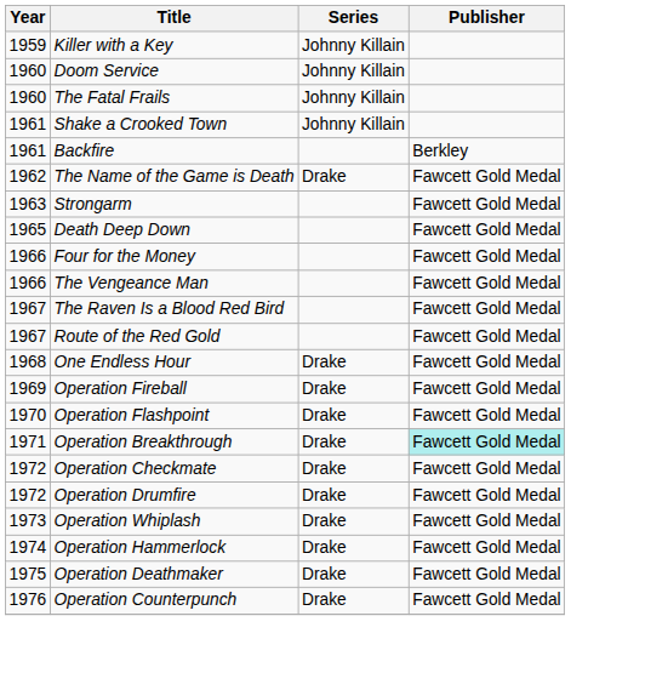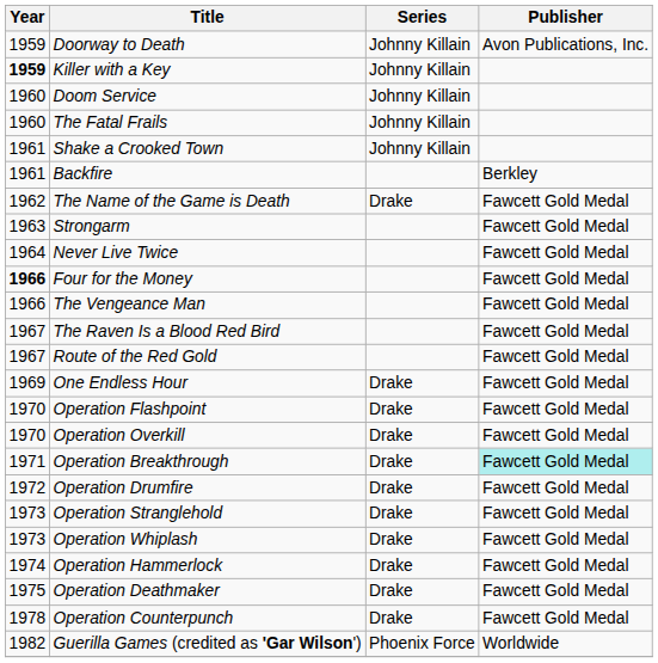 <table class="sortable wikitable">
 <tr>
 <th>Year</th>
 <th>Title</th>
 <th>Series</th>
 <th>Publisher</th>
 </tr>
 <tr>
 <td>1959</td>
+<td><em>Doorway to Death</em></td>
+<td>Johnny Killain</td>
+<td>Avon Publications, Inc.</td>
+</tr>
+<tr>
+<td><strong>1959</strong></td>
 <td><em>Killer with a Key</em></td>
 <td>Johnny Killain</td>
 <td></td>
 </tr>
 <tr>
 <td>1960</td>
 <td><em>Doom Service</em></td>
 <td>Johnny Killain</td>
 <td></td>
 </tr>
 <tr>
 <td>1960</td>
 <td><em>The Fatal Frails</em></td>
 <td>Johnny Killain</td>
 <td></td>
 </tr>
 <tr>
 <td>1961</td>
 <td><em>Shake a Crooked Town</em></td>
 <td>Johnny Killain</td>
 <td></td>
 </tr>
 <tr>
 <td>1961</td>
 <td><em>Backfire</em></td>
 <td></td>
 <td>Berkley</td>
 </tr>
 <tr>
 <td>1962</td>
 <td><em>The Name of the Game is Death</em></td>
 <td>Drake</td>
 <td>Fawcett Gold Medal</td>
 </tr>
 <tr>
 <td>1963</td>
 <td><em>Strongarm</em></td>
 <td></td>
 <td>Fawcett Gold Medal</td>
 </tr>
 <tr>
-<td>1965</td>
-<td><em>Death Deep Down</em></td>
+<td>1964</td>
+<td><em>Never Live Twice</em></td>
 <td></td>
 <td>Fawcett Gold Medal</td>
 </tr>
 <tr>
-<td>1966</td>
+<td><strong>1966</strong></td>
 <td><em>Four for the Money</em></td>
 <td></td>
 <td>Fawcett Gold Medal</td>
 </tr>
 <tr>
 <td>1966</td>
 <td><em>The Vengeance Man</em></td>
 <td></td>
 <td>Fawcett Gold Medal</td>
 </tr>
 <tr>
 <td>1967</td>
 <td><em>The Raven Is a Blood Red Bird</em></td>
 <td></td>
 <td>Fawcett Gold Medal</td>
 </tr>
 <tr>
 <td>1967</td>
 <td><em>Route of the Red Gold</em></td>
 <td></td>
 <td>Fawcett Gold Medal</td>
 </tr>
 <tr>
-<td>1968</td>
+<td>1969</td>
 <td><em>One Endless Hour</em></td>
-<td>Drake</td>
-<td>Fawcett Gold Medal</td>
-</tr>
-<tr>
-<td>1969</td>
-<td><em>Operation Fireball</em></td>
 <td>Drake</td>
 <td>Fawcett Gold Medal</td>
 </tr>
 <tr>
 <td>1970</td>
 <td><em>Operation Flashpoint</em></td>
+<td>Drake</td>
+<td>Fawcett Gold Medal</td>
+</tr>
+<tr>
+<td>1970</td>
+<td><em>Operation Overkill</em></td>
 <td>Drake</td>
 <td>Fawcett Gold Medal</td>
 </tr>
 <tr>
 <td>1971</td>
 <td><em>Operation Breakthrough</em></td>
 <td>Drake</td>
 <td style="background: paleturquoise;">Fawcett Gold Medal</td>
 </tr>
 <tr>
 <td>1972</td>
-<td><em>Operation Checkmate</em></td>
+<td><em>Operation Drumfire</em></td>
 <td>Drake</td>
 <td>Fawcett Gold Medal</td>
 </tr>
 <tr>
-<td>1972</td>
-<td><em>Operation Drumfire</em></td>
+<td>1973</td>
+<td><em>Operation Stranglehold</em></td>
 <td>Drake</td>
 <td>Fawcett Gold Medal</td>
 </tr>
 <tr>
 <td>1973</td>
 <td><em>Operation Whiplash</em></td>
 <td>Drake</td>
 <td>Fawcett Gold Medal</td>
 </tr>
 <tr>
 <td>1974</td>
 <td><em>Operation Hammerlock</em></td>
 <td>Drake</td>
 <td>Fawcett Gold Medal</td>
 </tr>
 <tr>
 <td>1975</td>
 <td><em>Operation Deathmaker</em></td>
 <td>Drake</td>
 <td>Fawcett Gold Medal</td>
 </tr>
 <tr>
-<td>1976</td>
+<td>1978</td>
 <td><em>Operation Counterpunch</em></td>
 <td>Drake</td>
 <td>Fawcett Gold Medal</td>
 </tr>
 <tr>
+<td>1982</td>
+<td><em>Guerilla Games</em> (credited as <strong>'Gar Wilson</strong>')</td>
+<td>Phoenix Force</td>
+<td>Worldwide</td>
+</tr>
+<tr>
 </tr>
 </table>
